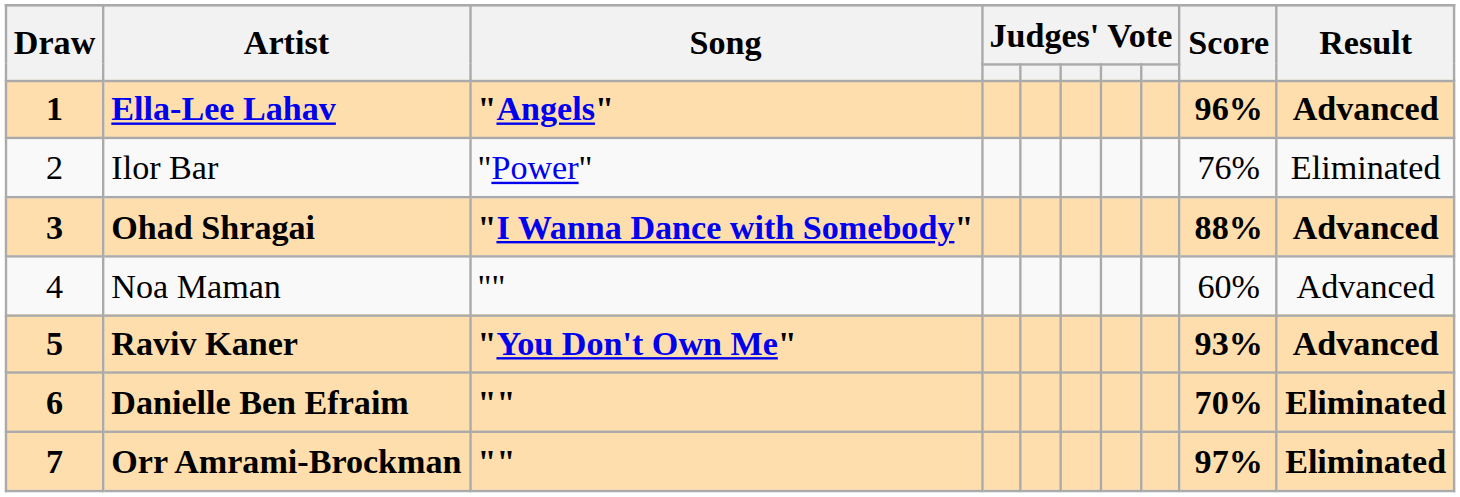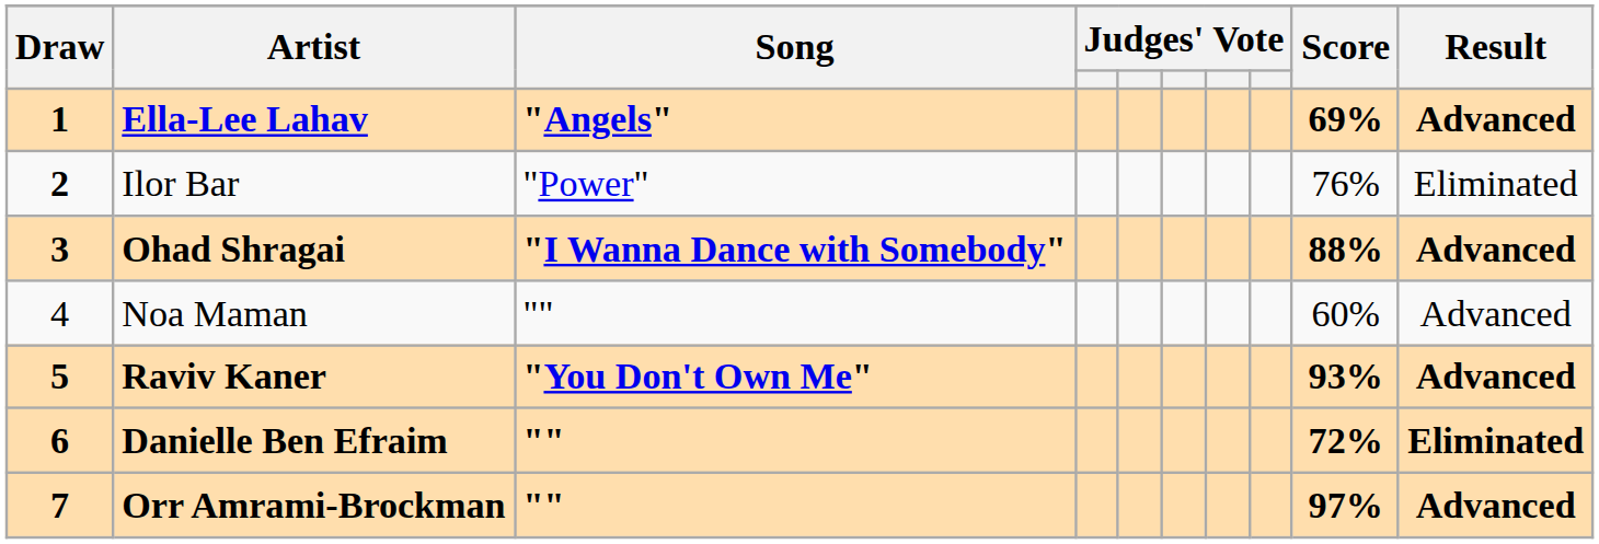 <table class="sortable wikitable" style="margin: 1em auto 1em auto; text-align:center; font-size:90%; line-height:18px;">
 <tr>
 </tr>
 <tr>
 <th rowspan="2">Draw</th>
 <th rowspan="2">Artist</th>
 <th rowspan="2">Song</th>
 <th colspan="5" class="unsortable">Judges' Vote</th>
 <th rowspan="2">Score</th>
 <th rowspan="2">Result</th>
 </tr>
 <tr>
 <th class="unsortable"></th>
 <th class="unsortable"></th>
 <th class="unsortable"></th>
 <th class="unsortable"></th>
 <th class="unsortable"></th>
 </tr>
 <tr style="font-weight:bold; background:navajowhite;">
 <td>1</td>
 <td align="left"><a href='#'>Ella-Lee Lahav</a></td>
 <td align="left">"<a href='#'>Angels</a>"</td>
 <td></td>
 <td></td>
 <td></td>
 <td></td>
 <td></td>
-<td>96%</td>
+<td>69%</td>
 <td>Advanced</td>
 </tr>
 <tr>
-<td>2</td>
+<td><strong>2</strong></td>
 <td align="left">Ilor Bar</td>
 <td align="left">"<a href='#'>Power</a>"</td>
 <td></td>
 <td></td>
 <td></td>
 <td></td>
 <td></td>
 <td>76%</td>
 <td>Eliminated</td>
 </tr>
 <tr style="font-weight:bold; background:navajowhite;">
 <td>3</td>
 <td align="left">Ohad Shragai</td>
 <td align="left">"<a href='#'>I Wanna Dance with Somebody</a>"</td>
 <td></td>
 <td></td>
 <td></td>
 <td></td>
 <td></td>
 <td>88%</td>
 <td>Advanced</td>
 </tr>
 <tr>
 <td>4</td>
 <td align="left">Noa Maman</td>
 <td align="left">""</td>
 <td></td>
 <td></td>
 <td></td>
 <td></td>
 <td></td>
 <td>60%</td>
 <td>Advanced</td>
 </tr>
 <tr style="font-weight:bold; background:navajowhite;">
 <td>5</td>
 <td align="left">Raviv Kaner</td>
 <td align="left">"<a href='#'>You Don't Own Me</a>"</td>
 <td></td>
 <td></td>
 <td></td>
 <td></td>
 <td></td>
 <td>93%</td>
 <td>Advanced</td>
 </tr>
 <tr style="font-weight:bold; background:navajowhite;">
 <td>6</td>
 <td align="left">Danielle Ben Efraim</td>
 <td align="left">""</td>
 <td></td>
 <td></td>
 <td></td>
 <td></td>
 <td></td>
-<td>70%</td>
+<td>72%</td>
 <td>Eliminated</td>
 </tr>
 <tr style="font-weight:bold; background:navajowhite;">
 <td>7</td>
 <td align="left">Orr Amrami-Brockman</td>
 <td align="left">""</td>
 <td></td>
 <td></td>
 <td></td>
 <td></td>
 <td></td>
 <td>97%</td>
-<td>Eliminated</td>
+<td>Advanced</td>
 </tr>
 </table>
